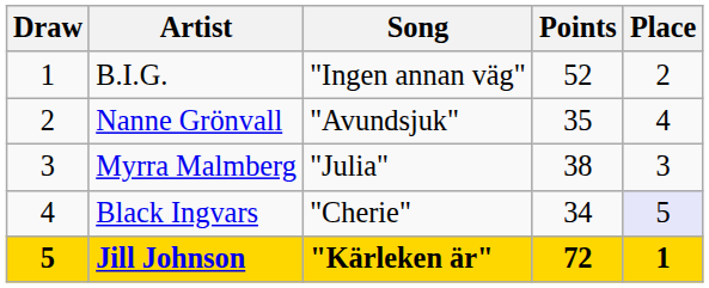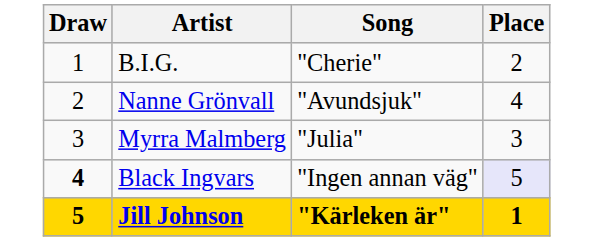 <table class="sortable wikitable" style="margin: 1em auto 1em auto; text-align:center">
 <tr>
 <th>Draw</th>
 <th>Artist</th>
 <th>Song</th>
-<th>Points</th>
 <th>Place</th>
 </tr>
 <tr>
 <td>1</td>
 <td align="left">B.I.G.</td>
-<td align="left">"Ingen annan väg"</td>
-<td>52</td>
+<td align="left">"Cherie"</td>
 <td>2</td>
 </tr>
 <tr>
 <td>2</td>
 <td align="left"><a href='#'>Nanne Grönvall</a></td>
 <td align="left">"Avundsjuk"</td>
-<td>35</td>
 <td>4</td>
 </tr>
 <tr>
 <td>3</td>
 <td align="left"><a href='#'>Myrra Malmberg</a></td>
 <td align="left">"Julia"</td>
-<td>38</td>
 <td>3</td>
 </tr>
 <tr>
-<td>4</td>
+<td><strong>4</strong></td>
 <td align="left"><a href='#'>Black Ingvars</a></td>
-<td align="left">"Cherie"</td>
-<td>34</td>
+<td align="left">"Ingen annan väg"</td>
 <td style="background: lavender;">5</td>
 </tr>
 <tr style="font-weight:bold; background: gold;">
 <td>5</td>
 <td align="left"><a href='#'>Jill Johnson</a></td>
 <td align="left">"Kärleken är"</td>
-<td>72</td>
 <td>1</td>
 </tr>
 </table>
